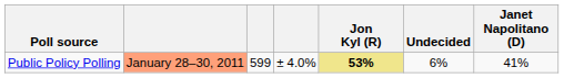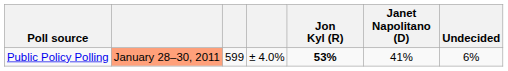 <table class="wikitable" style="text-align:center">
 <tr valign=bottom>
 <th>Poll source</th>
 <th></th>
 <th></th>
 <th></th>
 <th style="width:100px;">Jon<br>Kyl (R)</th>
+<th style="width:100px;">Janet<br>Napolitano (D)</th>
 <th>Undecided</th>
-<th style="width:100px;">Janet<br>Napolitano (D)</th>
 </tr>
 <tr>
 <td align=left><a href='#'>Public Policy Polling</a></td>
 <td style="background: lightsalmon;">January 28–30, 2011</td>
 <td>599</td>
 <td>± 4.0%</td>
-<td style="background: khaki;"><strong>53%</strong></td>
+<td><strong>53%</strong></td>
+<td>41%</td>
 <td>6%</td>
-<td>41%</td>
 </tr>
 </table>
